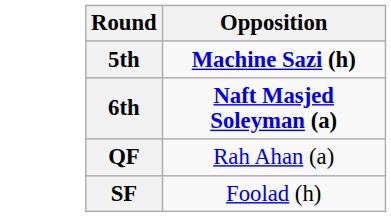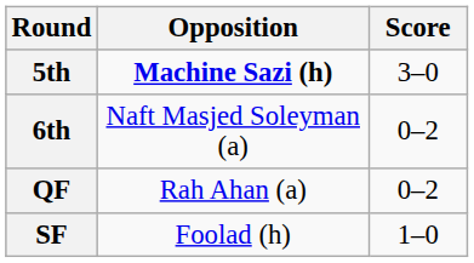 <table class="wikitable plainrowheaders" style="text-align:center;margin-left:1em;float:right">
 <tr>
 <th scope=col width="25">Round</th>
 <th scope=col width="150">Opposition</th>
+<th scope=col width="50">Score</th>
 </tr>
 <tr>
 <th scope=row style="text-align:center">5th</th>
 <td><strong><a href='#'>Machine Sazi</a> (h)</strong></td>
+<td>3–0</td>
 </tr>
 <tr>
 <th scope=row style="text-align:center">6th</th>
-<td><strong><a href='#'>Naft Masjed Soleyman</a> (a)</strong></td>
+<td><a href='#'>Naft Masjed Soleyman</a> (a)</td>
+<td>0–2</td>
 </tr>
 <tr>
 <th scope=row style="text-align:center">QF</th>
 <td><a href='#'>Rah Ahan</a> (a)</td>
+<td>0–2</td>
 </tr>
 <tr>
 <th scope=row style="text-align:center">SF</th>
 <td><a href='#'>Foolad</a> (h)</td>
+<td>1–0</td>
 </tr>
 </table>
